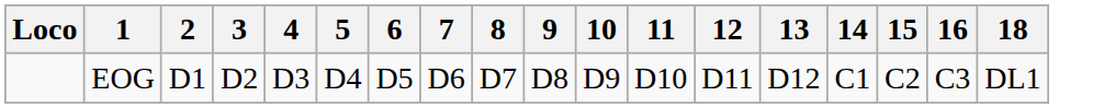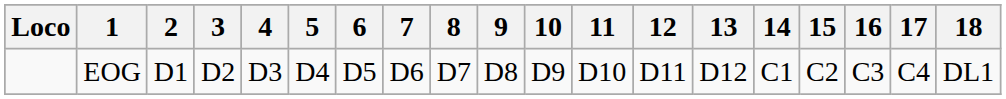 <table class="wikitable">
 <tr>
 <th rowspan="1">Loco</th>
 <th rowspan="1">1</th>
 <th>2</th>
 <th rowspan="1">3</th>
 <th rowspan="1">4</th>
 <th rowspan="1">5</th>
 <th rowspan="1">6</th>
 <th rowspan="1">7</th>
 <th rowspan="1">8</th>
 <th>9</th>
 <th>10</th>
 <th rowspan="1">11</th>
 <th>12</th>
 <th rowspan="1">13</th>
 <th rowspan="1">14</th>
 <th rowspan="1">15</th>
 <th rowspan="1">16</th>
+<th rowspan="1">17</th>
 <th rowspan="1">18</th>
 </tr>
 <tr>
 <td></td>
 <td>EOG</td>
 <td>D1</td>
 <td>D2</td>
 <td>D3</td>
 <td>D4</td>
 <td>D5</td>
 <td>D6</td>
 <td>D7</td>
 <td>D8</td>
 <td>D9</td>
 <td>D10</td>
 <td>D11</td>
 <td>D12</td>
 <td>C1</td>
 <td>C2</td>
 <td>C3</td>
+<td>C4</td>
 <td>DL1</td>
 </tr>
 </table>
